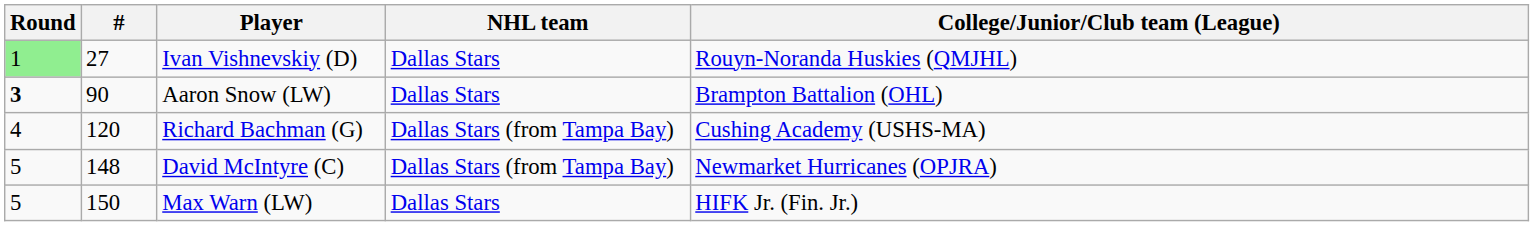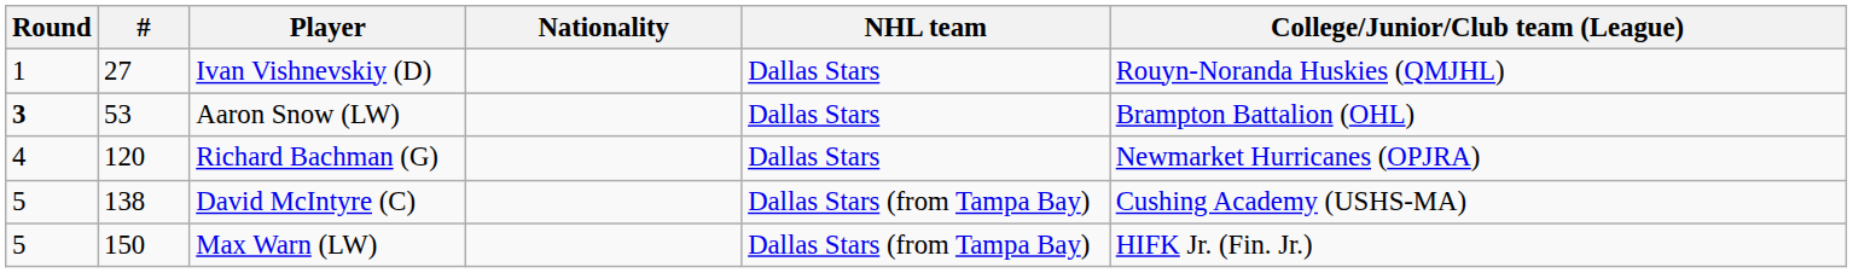 <table class="wikitable">
 <tr>
 <th bgcolor="#DDDDFF" width="5%">Round</th>
 <th bgcolor="#DDDDFF" width="5%">#</th>
 <th bgcolor="#DDDDFF" width="15%">Player</th>
+<th bgcolor="#DDDDFF" width="15%">Nationality</th>
 <th bgcolor="#DDDDFF" width="20%">NHL team</th>
 <th bgcolor="#DDDDFF" width="100%">College/Junior/Club team (League)</th>
 </tr>
 <tr>
-<td style="background: lightgreen;">1</td>
+<td>1</td>
 <td>27</td>
 <td><a href='#'>Ivan Vishnevskiy</a> (D)</td>
+<td></td>
 <td><a href='#'>Dallas Stars</a></td>
 <td><a href='#'>Rouyn-Noranda Huskies</a> (<a href='#'>QMJHL</a>)</td>
 </tr>
 <tr>
 <td><strong>3</strong></td>
-<td>90</td>
+<td>53</td>
 <td>Aaron Snow (LW)</td>
+<td></td>
 <td><a href='#'>Dallas Stars</a></td>
 <td><a href='#'>Brampton Battalion</a> (<a href='#'>OHL</a>)</td>
 </tr>
 <tr>
 <td>4</td>
 <td>120</td>
 <td><a href='#'>Richard Bachman</a> (G)</td>
+<td></td>
+<td><a href='#'>Dallas Stars</a></td>
+<td><a href='#'>Newmarket Hurricanes</a> (<a href='#'>OPJRA</a>)</td>
+</tr>
+<tr>
+<td>5</td>
+<td>138</td>
+<td><a href='#'>David McIntyre</a> (C)</td>
+<td></td>
 <td><a href='#'>Dallas Stars</a> (from <a href='#'>Tampa Bay</a>)</td>
 <td><a href='#'>Cushing Academy</a> (USHS-MA)</td>
 </tr>
 <tr>
 <td>5</td>
-<td>148</td>
-<td><a href='#'>David McIntyre</a> (C)</td>
-<td><a href='#'>Dallas Stars</a> (from <a href='#'>Tampa Bay</a>)</td>
-<td><a href='#'>Newmarket Hurricanes</a> (<a href='#'>OPJRA</a>)</td>
-</tr>
-<tr>
-<td>5</td>
 <td>150</td>
 <td><a href='#'>Max Warn</a> (LW)</td>
-<td><a href='#'>Dallas Stars</a></td>
+<td></td>
+<td><a href='#'>Dallas Stars</a> (from <a href='#'>Tampa Bay</a>)</td>
 <td><a href='#'>HIFK</a> Jr. (Fin. Jr.)</td>
 </tr>
 </table>
